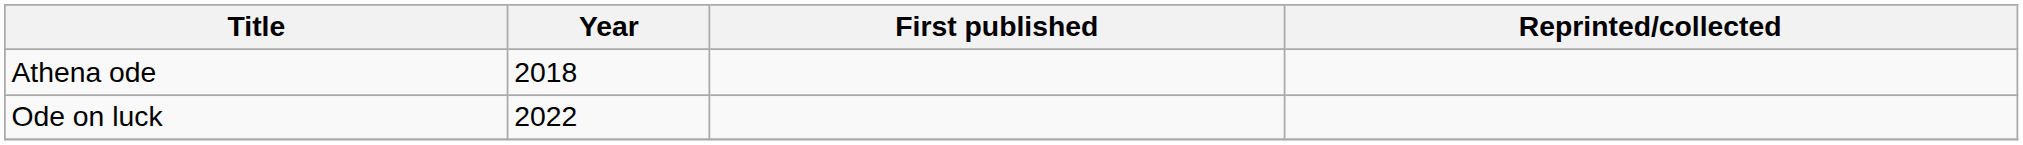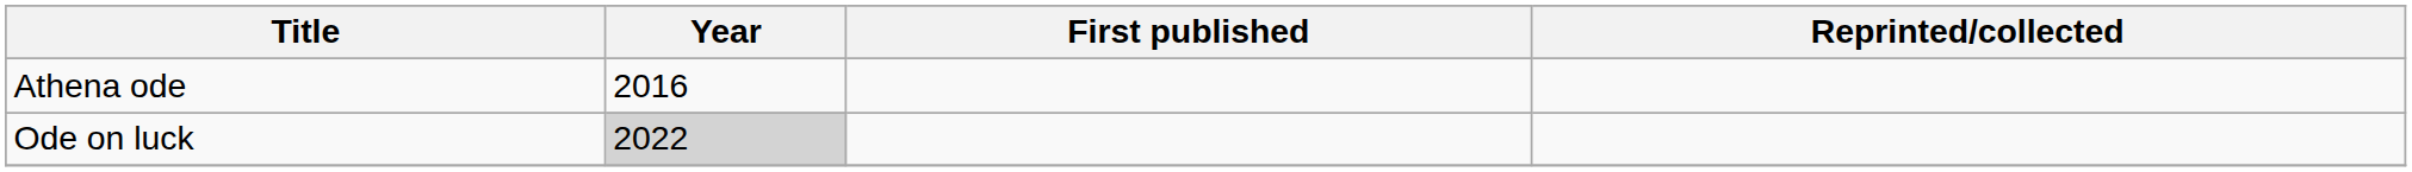 <table class='wikitable sortable' width='90%'>
 <tr>
 <th width=25%>Title</th>
 <th>Year</th>
 <th>First published</th>
 <th>Reprinted/collected</th>
 </tr>
 <tr>
 <td>Athena ode</td>
-<td>2018</td>
+<td>2016</td>
 <td></td>
 <td></td>
 </tr>
 <tr>
 <td>Ode on luck</td>
-<td>2022</td>
+<td style="background: lightgrey;">2022</td>
 <td></td>
 <td></td>
 </tr>
 <tr>
 </tr>
 </table>
